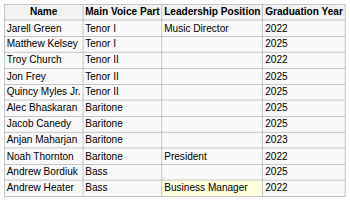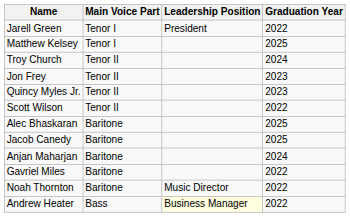 <table class="wikitable sortable">
 <tr>
 <th>Name</th>
 <th>Main Voice Part</th>
 <th>Leadership Position</th>
 <th>Graduation Year</th>
 </tr>
 <tr>
 <td>Jarell Green</td>
 <td data-sort-value="2">Tenor I</td>
-<td>Music Director</td>
+<td>President</td>
 <td>2022</td>
 </tr>
 <tr>
 <td>Matthew Kelsey</td>
 <td>Tenor I</td>
 <td></td>
 <td>2025</td>
 </tr>
 <tr>
 <td>Troy Church</td>
 <td data-sort-value="3">Tenor II</td>
 <td></td>
-<td>2022</td>
+<td>2024</td>
 </tr>
 <tr>
 <td>Jon Frey</td>
 <td data-sort-value="1">Tenor II</td>
 <td></td>
-<td>2025</td>
+<td>2023</td>
 </tr>
 <tr>
 <td>Quincy Myles Jr.</td>
 <td>Tenor II</td>
 <td></td>
-<td>2025</td>
+<td>2023</td>
+</tr>
+<tr>
+<td>Scott Wilson</td>
+<td data-sort-value="2">Tenor II</td>
+<td></td>
+<td>2022</td>
 </tr>
 <tr>
 <td>Alec Bhaskaran</td>
 <td data-sort-value="4">Baritone</td>
 <td></td>
 <td>2025</td>
 </tr>
 <tr>
 <td>Jacob Canedy</td>
 <td data-sort-value="2">Baritone</td>
 <td></td>
 <td>2025</td>
 </tr>
 <tr>
 <td>Anjan Maharjan</td>
 <td data-sort-value="4">Baritone</td>
 <td></td>
-<td>2023</td>
+<td>2024</td>
+</tr>
+<tr>
+<td>Gavriel Miles</td>
+<td data-sort-value="4">Baritone</td>
+<td></td>
+<td>2022</td>
 </tr>
 <tr>
 <td>Noah Thornton</td>
 <td data-sort-value="3">Baritone</td>
-<td>President</td>
+<td>Music Director</td>
 <td>2022</td>
-</tr>
-<tr>
-<td>Andrew Bordiuk</td>
-<td data-sort-value="2">Bass</td>
-<td></td>
-<td>2025</td>
 </tr>
 <tr>
 <td>Andrew Heater</td>
 <td data-sort-value="4">Bass</td>
 <td style="background: lightyellow;">Business Manager</td>
 <td>2022</td>
 </tr>
 </table>
